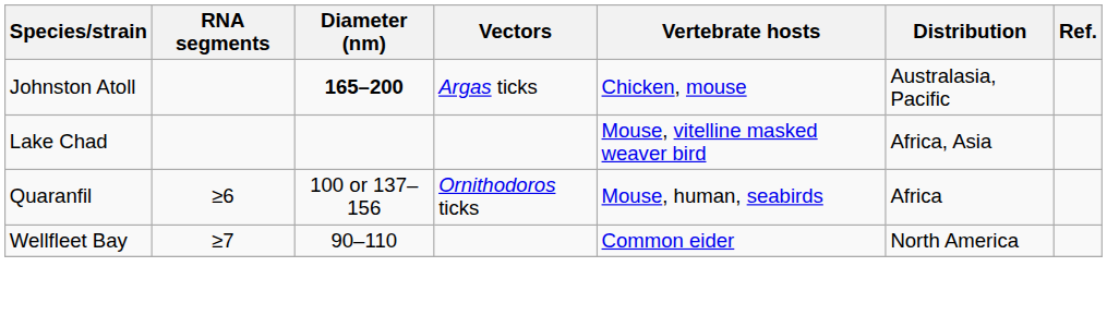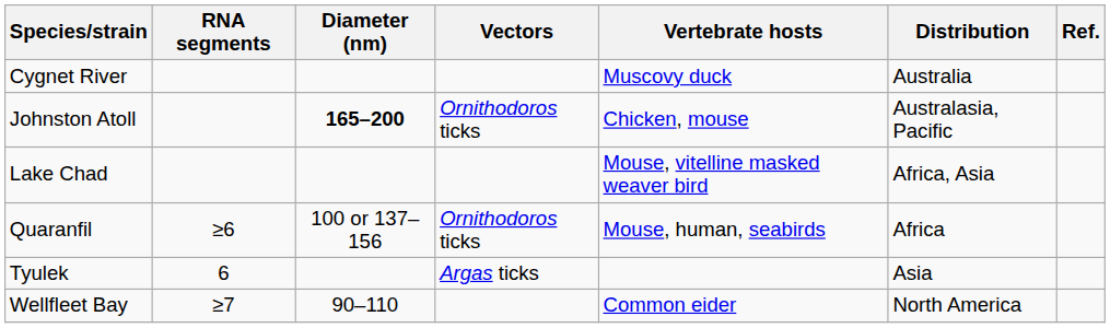 <table class="wikitable sortable" border="1">
 <tr>
 <th>Species/strain</th>
 <th>RNA segments</th>
 <th>Diameter (nm)</th>
 <th>Vectors</th>
 <th>Vertebrate hosts</th>
 <th>Distribution</th>
 <th>Ref.</th>
 </tr>
 <tr>
+<td>Cygnet River</td>
+<td style="text-align: center"></td>
+<td style="text-align: center"></td>
+<td></td>
+<td><a href='#'>Muscovy duck</a></td>
+<td>Australia</td>
+<td></td>
+</tr>
+<tr>
 <td>Johnston Atoll</td>
 <td style="text-align: center"></td>
 <td style="text-align: center"><strong>165–200</strong></td>
-<td><em><a href='#'>Argas</a></em> ticks</td>
+<td><em><a href='#'>Ornithodoros</a></em> ticks</td>
 <td><a href='#'>Chicken</a>, <a href='#'>mouse</a></td>
 <td>Australasia, Pacific</td>
 <td></td>
 </tr>
 <tr>
 <td>Lake Chad</td>
 <td style="text-align: center"></td>
 <td style="text-align: center"></td>
 <td></td>
 <td><a href='#'>Mouse</a>, <a href='#'>vitelline masked weaver bird</a></td>
 <td>Africa, Asia</td>
 <td></td>
 </tr>
 <tr>
 <td>Quaranfil</td>
 <td style="text-align: center">≥6</td>
 <td style="text-align: center">100 or 137–156</td>
 <td><em><a href='#'>Ornithodoros</a></em> ticks</td>
 <td><a href='#'>Mouse</a>, human, <a href='#'>seabirds</a></td>
 <td>Africa</td>
 <td></td>
 </tr>
 <tr>
+<td>Tyulek</td>
+<td style="text-align: center">6</td>
+<td style="text-align: center"></td>
+<td><em><a href='#'>Argas</a></em> ticks</td>
+<td></td>
+<td>Asia</td>
+<td></td>
+</tr>
+<tr>
 <td>Wellfleet Bay</td>
 <td style="text-align: center">≥7</td>
 <td style="text-align: center">90–110</td>
 <td></td>
 <td><a href='#'>Common eider</a></td>
 <td>North America</td>
 <td></td>
 </tr>
 <tr>
 </tr>
 </table>
